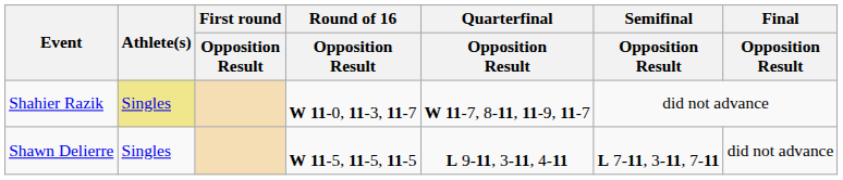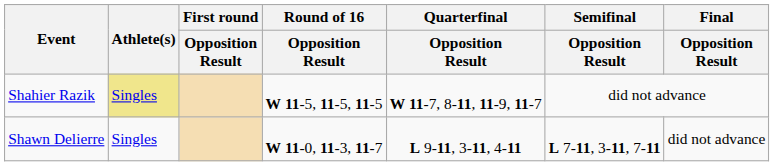 <table class="wikitable" border="1" style="font-size:90%">
 <tr>
 <th rowspan=2>Event</th>
 <th rowspan=2>Athlete(s)</th>
 <th>First round</th>
 <th>Round of 16</th>
 <th>Quarterfinal</th>
 <th>Semifinal</th>
 <th>Final</th>
 </tr>
 <tr>
 <th>Opposition<br>Result</th>
 <th>Opposition<br>Result</th>
 <th>Opposition<br>Result</th>
 <th>Opposition<br>Result</th>
 <th>Opposition<br>Result</th>
 </tr>
 <tr>
 <td><a href='#'>Shahier Razik</a></td>
 <td style="background: khaki;"><a href='#'>Singles</a></td>
 <td bgcolor=wheat></td>
-<td align=center><br><strong>W</strong> <strong>11</strong>-0, <strong>11</strong>-3, <strong>11</strong>-7</td>
+<td align=center><br><strong>W</strong> <strong>11</strong>-5, <strong>11</strong>-5, <strong>11</strong>-5</td>
 <td align=center><br><strong>W</strong> <strong>11</strong>-7, 8-<strong>11</strong>, <strong>11</strong>-9, <strong>11</strong>-7</td>
 <td align="center" colspan="7">did not advance</td>
 </tr>
 <tr>
 <td><a href='#'>Shawn Delierre</a></td>
 <td><a href='#'>Singles</a></td>
 <td bgcolor=wheat></td>
-<td align=center><br><strong>W</strong> <strong>11</strong>-5, <strong>11</strong>-5, <strong>11</strong>-5</td>
+<td align=center><br><strong>W</strong> <strong>11</strong>-0, <strong>11</strong>-3, <strong>11</strong>-7</td>
 <td align=center><br><strong>L</strong> 9-<strong>11</strong>, 3-<strong>11</strong>, 4-<strong>11</strong></td>
 <td align=center><br><strong>L</strong> 7-<strong>11</strong>, 3-<strong>11</strong>, 7-<strong>11</strong><br></td>
 <td align="center" colspan="7">did not advance</td>
 </tr>
 </table>
